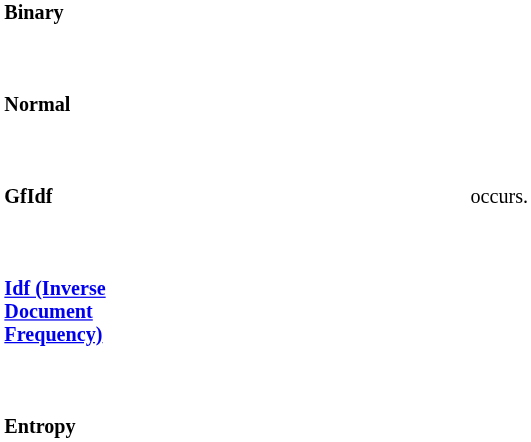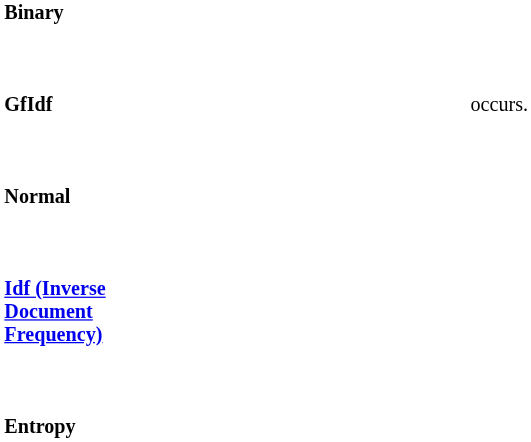 <table style="width:60%" cellpadding="25" cellspacing="5" align="center">
 <tr>
 <td style="width:22%"><strong>Binary</strong></td>
 <td></td>
 <td></td>
 </tr>
 <tr>
+<td style="width:22%"><strong>GfIdf</strong></td>
+<td></td>
+<td> occurs.</td>
+</tr>
+<tr>
 <td style="width:22%"><strong>Normal</strong></td>
 <td></td>
 <td></td>
-</tr>
-<tr>
-<td style="width:22%"><strong>GfIdf</strong></td>
-<td></td>
-<td> occurs.</td>
 </tr>
 <tr>
 <td style="width:22%"><strong><a href='#'>Idf (Inverse Document Frequency)</a></strong></td>
 <td></td>
 <td></td>
 </tr>
 <tr>
 <td style="width:22%"><strong>Entropy</strong></td>
 <td></td>
 <td></td>
 </tr>
 </table>
